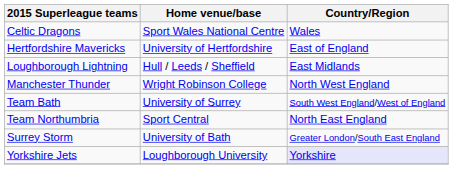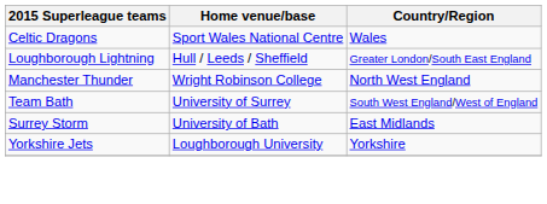 <table class="wikitable collapsible">
 <tr>
 <th>2015 Superleague teams</th>
 <th>Home venue/base</th>
 <th>Country/Region</th>
 </tr>
 <tr>
 <td><a href='#'>Celtic Dragons</a></td>
 <td><a href='#'>Sport Wales National Centre</a></td>
 <td><a href='#'>Wales</a></td>
 </tr>
 <tr>
-<td><a href='#'>Hertfordshire Mavericks</a></td>
-<td><a href='#'>University of Hertfordshire</a></td>
-<td><a href='#'>East of England</a></td>
-</tr>
-<tr>
 <td><a href='#'>Loughborough Lightning</a></td>
 <td><a href='#'>Hull</a> / <a href='#'>Leeds</a> / <a href='#'>Sheffield</a></td>
-<td><a href='#'>East Midlands</a></td>
+<td><small><a href='#'>Greater London</a>/<a href='#'>South East England</a></small></td>
 </tr>
 <tr>
 <td><a href='#'>Manchester Thunder</a></td>
 <td><a href='#'>Wright Robinson College</a></td>
 <td><a href='#'>North West England</a></td>
 </tr>
 <tr>
 <td><a href='#'>Team Bath</a></td>
 <td><a href='#'>University of Surrey</a></td>
 <td><small><a href='#'>South West England</a>/<a href='#'>West of England</a></small></td>
 </tr>
 <tr>
-<td><a href='#'>Team Northumbria</a></td>
-<td><a href='#'>Sport Central</a></td>
-<td><a href='#'>North East England</a></td>
-</tr>
-<tr>
 <td><a href='#'>Surrey Storm</a></td>
 <td><a href='#'>University of Bath</a></td>
-<td><small><a href='#'>Greater London</a>/<a href='#'>South East England</a></small></td>
+<td><a href='#'>East Midlands</a></td>
 </tr>
 <tr>
 <td><a href='#'>Yorkshire Jets</a></td>
 <td><a href='#'>Loughborough University</a></td>
-<td style="background: lavender;"><a href='#'>Yorkshire</a></td>
+<td><a href='#'>Yorkshire</a></td>
 </tr>
 <tr>
 </tr>
 </table>
